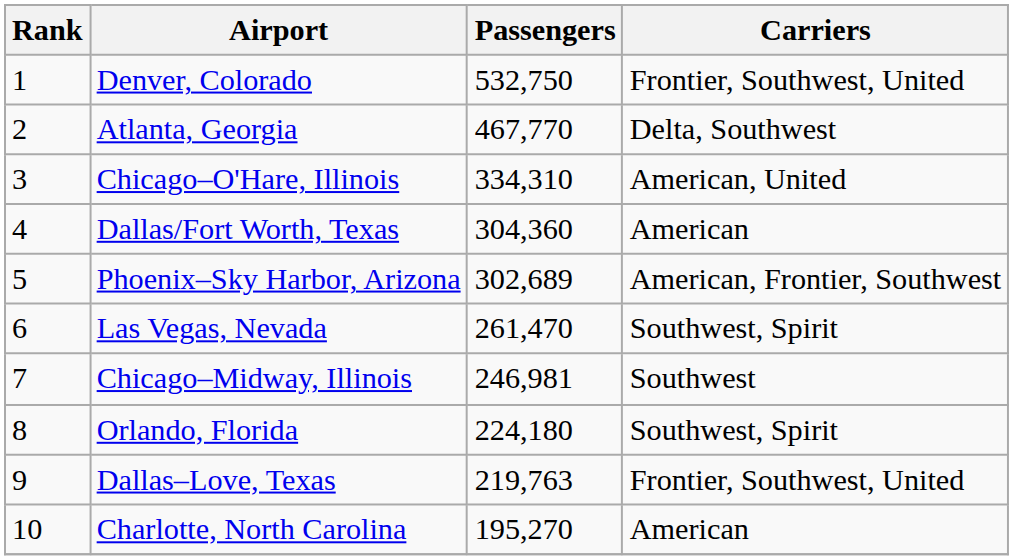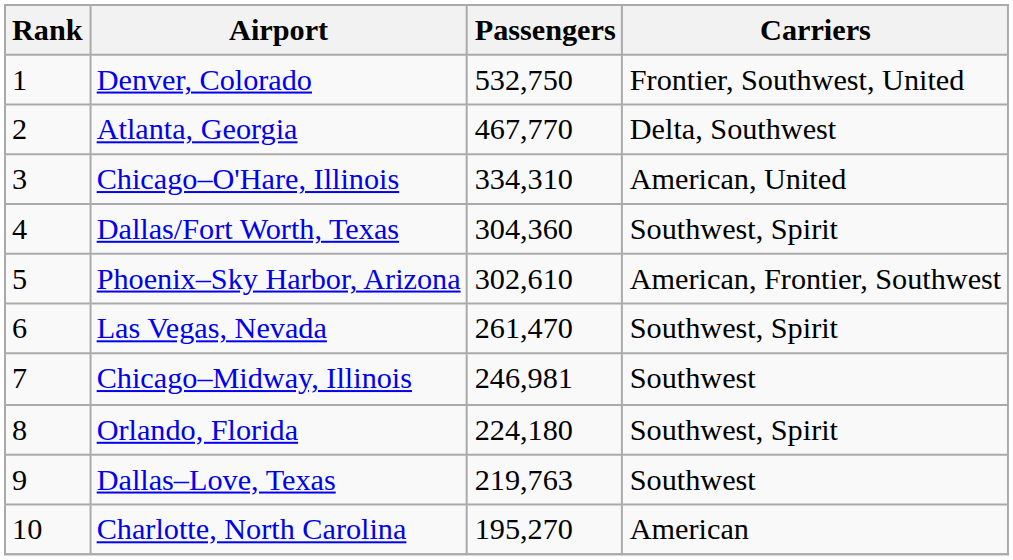 <table class="wikitable sortable" style="font-size: 95%">
 <tr>
 <th>Rank</th>
 <th>Airport</th>
 <th>Passengers</th>
 <th>Carriers</th>
 </tr>
 <tr>
 <td>1</td>
 <td> <a href='#'>Denver, Colorado</a></td>
 <td>532,750</td>
 <td>Frontier, Southwest, United</td>
 </tr>
 <tr>
 <td>2</td>
 <td> <a href='#'>Atlanta, Georgia</a></td>
 <td>467,770</td>
 <td>Delta, Southwest</td>
 </tr>
 <tr>
 <td>3</td>
 <td> <a href='#'>Chicago–O'Hare, Illinois</a></td>
 <td>334,310</td>
 <td>American, United</td>
 </tr>
 <tr>
 <td>4</td>
 <td> <a href='#'>Dallas/Fort Worth, Texas</a></td>
 <td>304,360</td>
-<td>American</td>
+<td>Southwest, Spirit</td>
 </tr>
 <tr>
 <td>5</td>
 <td> <a href='#'>Phoenix–Sky Harbor, Arizona</a></td>
-<td>302,689</td>
+<td>302,610</td>
 <td>American, Frontier, Southwest</td>
 </tr>
 <tr>
 <td>6</td>
 <td> <a href='#'>Las Vegas, Nevada</a></td>
 <td>261,470</td>
 <td>Southwest, Spirit</td>
 </tr>
 <tr>
 <td>7</td>
 <td> <a href='#'>Chicago–Midway, Illinois</a></td>
 <td>246,981</td>
 <td>Southwest</td>
 </tr>
 <tr>
 <td>8</td>
 <td> <a href='#'>Orlando, Florida</a></td>
 <td>224,180</td>
 <td>Southwest, Spirit</td>
 </tr>
 <tr>
 <td>9</td>
 <td> <a href='#'>Dallas–Love, Texas</a></td>
 <td>219,763</td>
-<td>Frontier, Southwest, United</td>
+<td>Southwest</td>
 </tr>
 <tr>
 <td>10</td>
 <td> <a href='#'>Charlotte, North Carolina</a></td>
 <td>195,270</td>
 <td>American</td>
 </tr>
 <tr>
 </tr>
 </table>
